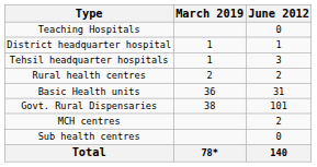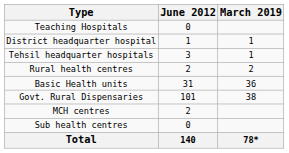 <table class="wikitable" style="margin-left: auto; margin-right: auto; text-align: center">
 <tr>
 <th><big>Type</big></th>
+<th><big>June 2012</big></th>
 <th><big>March 2019</big></th>
-<th><big>June 2012</big></th>
 </tr>
 <tr>
 <td>Teaching Hospitals</td>
+<td>0</td>
 <td></td>
-<td>0</td>
 </tr>
 <tr>
 <td>District headquarter hospital</td>
 <td>1</td>
 <td>1</td>
 </tr>
 <tr>
 <td>Tehsil headquarter hospitals</td>
+<td>3</td>
 <td>1</td>
-<td>3</td>
 </tr>
 <tr>
 <td>Rural health centres</td>
 <td>2</td>
 <td>2</td>
 </tr>
 <tr>
 <td>Basic Health units</td>
+<td>31</td>
 <td>36</td>
-<td>31</td>
 </tr>
 <tr>
 <td>Govt. Rural Dispensaries</td>
+<td>101</td>
 <td>38</td>
-<td>101</td>
 </tr>
 <tr>
 <td>MCH centres</td>
+<td>2</td>
 <td></td>
-<td>2</td>
 </tr>
 <tr>
 <td>Sub health centres</td>
+<td>0</td>
 <td></td>
-<td>0</td>
 </tr>
 <tr>
 <th><big><strong>Total</strong></big></th>
+<th>140</th>
 <th>78*</th>
-<th>140</th>
 </tr>
 </table>
